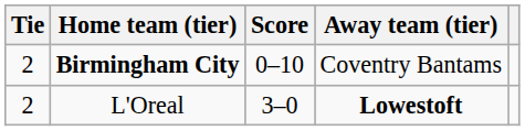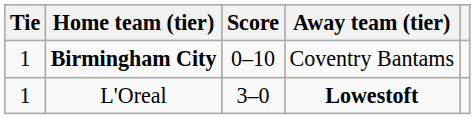 <table class="wikitable" style="text-align:center; font-size:85%">
 <tr>
 <th>Tie</th>
 <th>Home team (tier)</th>
 <th>Score</th>
 <th>Away team (tier)</th>
 <th></th>
 </tr>
 <tr>
-<td align="center">2</td>
+<td align="center">1</td>
 <td><strong>Birmingham City</strong></td>
 <td align="center">0–10</td>
 <td>Coventry Bantams</td>
 <td></td>
 </tr>
 <tr>
-<td align="center">2</td>
+<td align="center">1</td>
 <td>L'Oreal</td>
 <td align="center">3–0</td>
 <td><strong>Lowestoft</strong></td>
 <td></td>
 </tr>
 </table>
